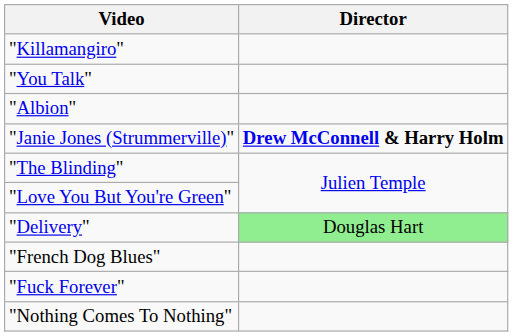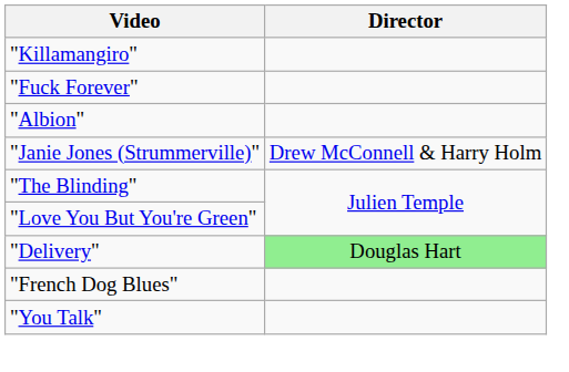 <table class="wikitable">
 <tr>
 <th>Video</th>
 <th>Director</th>
 </tr>
 <tr>
 <td>"<a href='#'>Killamangiro</a>"</td>
 <td></td>
 </tr>
 <tr>
-<td>"<a href='#'>You Talk</a>"</td>
+<td>"<a href='#'>Fuck Forever</a>"</td>
 <td></td>
 </tr>
 <tr>
 <td>"<a href='#'>Albion</a>"</td>
 <td></td>
 </tr>
 <tr>
 <td>"<a href='#'>Janie Jones (Strummerville)</a>"</td>
-<td><strong><a href='#'>Drew McConnell</a> & Harry Holm</strong></td>
+<td><a href='#'>Drew McConnell</a> & Harry Holm</td>
 </tr>
 <tr>
 <td>"<a href='#'>The Blinding</a>"</td>
 <td rowspan="2" align="center"><a href='#'>Julien Temple</a></td>
 </tr>
 <tr>
 <td>"<a href='#'>Love You But You're Green</a>"</td>
 </tr>
 <tr>
 <td>"<a href='#'>Delivery</a>"</td>
 <td align="center" style="background: lightgreen;">Douglas Hart</td>
 </tr>
 <tr>
 <td>"French Dog Blues"</td>
 <td></td>
 </tr>
 <tr>
-<td>"<a href='#'>Fuck Forever</a>"</td>
-<td></td>
-</tr>
-<tr>
-<td>"Nothing Comes To Nothing"</td>
+<td>"<a href='#'>You Talk</a>"</td>
 <td></td>
 </tr>
 </table>
